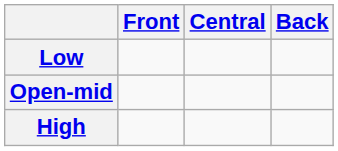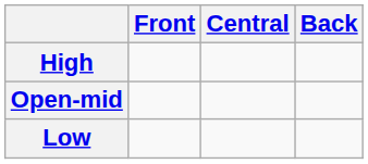 <table class="wikitable" style="text-align: center;">
 <tr>
 <th></th>
 <th><a href='#'>Front</a></th>
 <th><a href='#'>Central</a></th>
 <th><a href='#'>Back</a></th>
 </tr>
 <tr>
-<th><a href='#'>Low</a></th>
+<th><a href='#'>High</a></th>
+<td> </td>
 <td></td>
 <td> </td>
-<td></td>
 </tr>
 <tr>
 <th><a href='#'>Open-mid</a></th>
 <td></td>
 <td> </td>
 <td></td>
 </tr>
 <tr>
-<th><a href='#'>High</a></th>
+<th><a href='#'>Low</a></th>
+<td></td>
 <td> </td>
 <td></td>
-<td> </td>
 </tr>
 </table>
